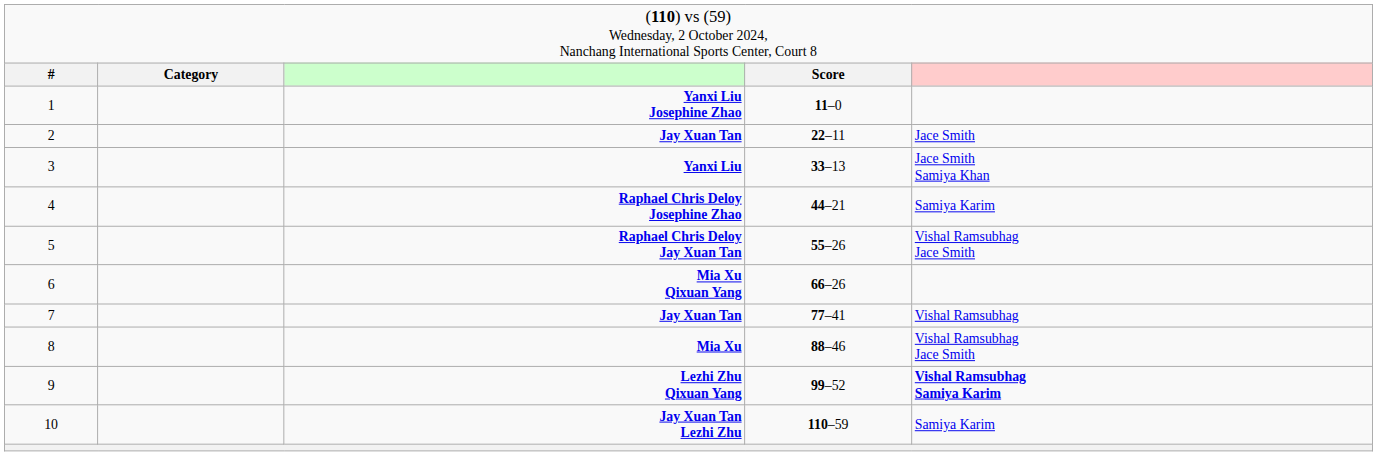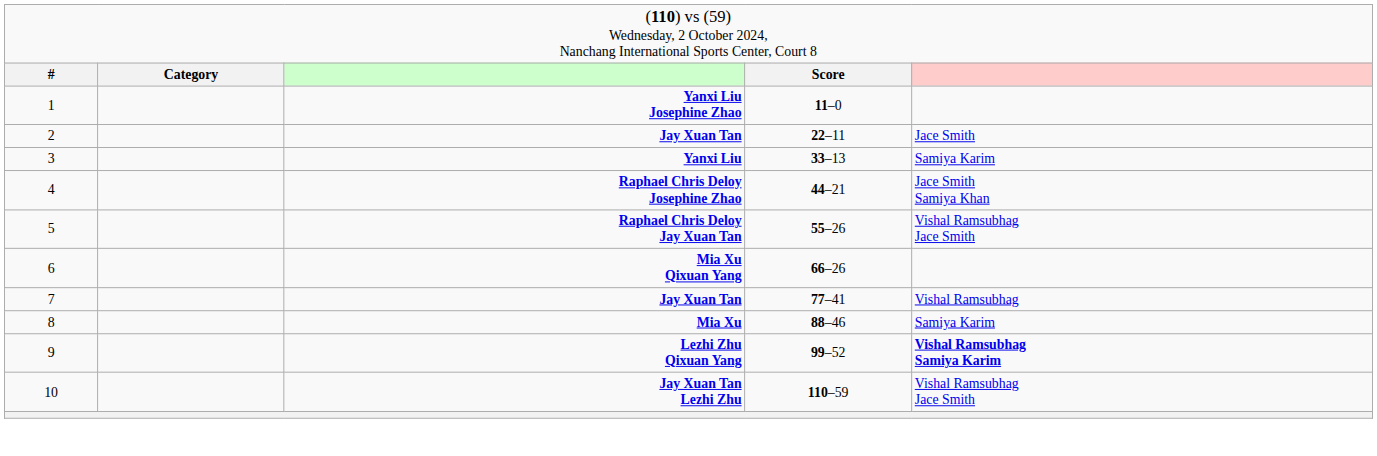 <table class="wikitable mw-collapsible mw-collapsed" style="font-size:90%; text-align:center" width="90%">
 <tr>
 <td colspan="5"><big>(<strong>110</strong>) <strong></strong> vs  (59)</big><br>Wednesday, 2 October 2024, <br>Nanchang International Sports Center, Court 8</td>
 </tr>
 <tr>
 <th width="25">#</th>
 <th width="50">Category</th>
 <th style="background-color:#CCFFCC" width="150"></th>
 <th width="50">Score<br></th>
 <th style="background-color:#FFCCCC" width="150"></th>
 </tr>
 <tr>
 <td>1</td>
 <td></td>
 <td align="right"><strong><a href='#'>Yanxi Liu</a> <br><a href='#'>Josephine Zhao</a> </strong></td>
 <td><strong>11</strong>–0<br></td>
 <td align="left"><br></td>
 </tr>
 <tr>
 <td>2</td>
 <td></td>
 <td align="right"><strong><a href='#'>Jay Xuan Tan</a> </strong></td>
 <td><strong>22</strong>–11<br></td>
 <td align="left"> <a href='#'>Jace Smith</a></td>
 </tr>
 <tr>
 <td>3</td>
 <td></td>
 <td align="right"><strong><a href='#'>Yanxi Liu</a> </strong></td>
 <td><strong>33</strong>–13<br></td>
-<td align="left"> <a href='#'>Jace Smith</a><br> <a href='#'>Samiya Khan</a></td>
+<td align="left"> <a href='#'>Samiya Karim</a></td>
 </tr>
 <tr>
 <td>4</td>
 <td></td>
 <td align="right"><strong><a href='#'>Raphael Chris Deloy</a> <br><a href='#'>Josephine Zhao</a> </strong></td>
 <td><strong>44</strong>–21<br></td>
-<td align="left"> <a href='#'>Samiya Karim</a></td>
+<td align="left"> <a href='#'>Jace Smith</a><br> <a href='#'>Samiya Khan</a></td>
 </tr>
 <tr>
 <td>5</td>
 <td></td>
 <td align="right"><strong><a href='#'>Raphael Chris Deloy</a> <br><a href='#'>Jay Xuan Tan</a> </strong></td>
 <td><strong>55</strong>–26<br></td>
 <td align="left"> <a href='#'>Vishal Ramsubhag</a><br> <a href='#'>Jace Smith</a></td>
 </tr>
 <tr>
 <td>6</td>
 <td></td>
 <td align="right"><strong><a href='#'>Mia Xu</a> <br><a href='#'>Qixuan Yang</a> </strong></td>
 <td><strong>66</strong>–26<br></td>
 <td align="left"><br></td>
 </tr>
 <tr>
 <td>7</td>
 <td></td>
 <td align="right"><strong><a href='#'>Jay Xuan Tan</a> </strong></td>
 <td><strong>77</strong>–41<br></td>
 <td align="left"> <a href='#'>Vishal Ramsubhag</a></td>
 </tr>
 <tr>
 <td>8</td>
 <td></td>
 <td align="right"><strong><a href='#'>Mia Xu</a> </strong></td>
 <td><strong>88</strong>–46<br></td>
-<td align="left"> <a href='#'>Vishal Ramsubhag</a><br> <a href='#'>Jace Smith</a></td>
+<td align="left"> <a href='#'>Samiya Karim</a></td>
 </tr>
 <tr>
 <td>9</td>
 <td></td>
 <td align="right"><strong><a href='#'>Lezhi Zhu</a> <br><a href='#'>Qixuan Yang</a> </strong></td>
 <td><strong>99</strong>–52<br></td>
 <td align="left"><strong> <a href='#'>Vishal Ramsubhag</a><br> <a href='#'>Samiya Karim</a></strong></td>
 </tr>
 <tr>
 <td>10</td>
 <td></td>
 <td align="right"><strong><a href='#'>Jay Xuan Tan</a> <br><a href='#'>Lezhi Zhu</a> </strong></td>
 <td><strong>110</strong>–59<br></td>
-<td align="left"> <a href='#'>Samiya Karim</a></td>
+<td align="left"> <a href='#'>Vishal Ramsubhag</a><br> <a href='#'>Jace Smith</a></td>
 </tr>
 <tr>
 <th colspan="5"></th>
 </tr>
 </table>
